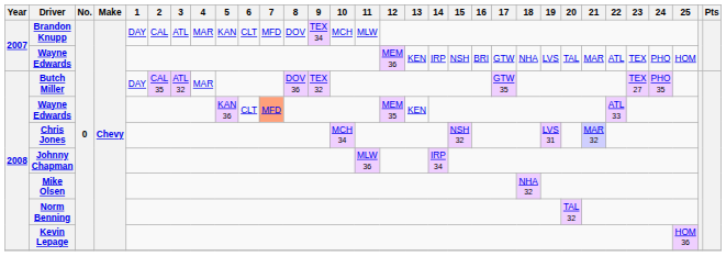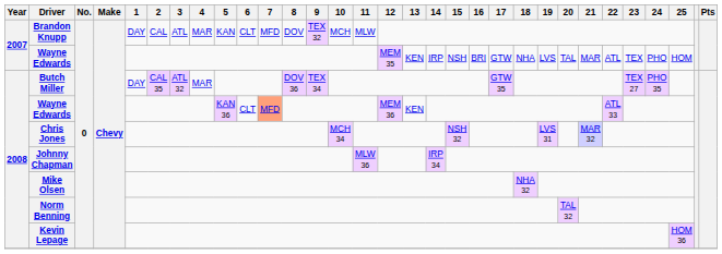 <table class="wikitable" style="text-align:center; font-size:75%">
 <tr>
 <th>Year</th>
 <th>Driver</th>
 <th>No.</th>
 <th>Make</th>
 <th>1</th>
 <th>2</th>
 <th>3</th>
 <th>4</th>
 <th>5</th>
 <th>6</th>
 <th>7</th>
 <th>8</th>
 <th>9</th>
 <th>10</th>
 <th>11</th>
 <th>12</th>
 <th>13</th>
 <th>14</th>
 <th>15</th>
 <th>16</th>
 <th>17</th>
 <th>18</th>
 <th>19</th>
 <th>20</th>
 <th>21</th>
 <th>22</th>
 <th>23</th>
 <th>24</th>
 <th>25</th>
 <th></th>
 <th>Pts</th>
 </tr>
 <tr>
 <th rowspan=2><a href='#'>2007</a></th>
 <th><a href='#'>Brandon Knupp</a></th>
 <th rowspan=9>0</th>
 <th rowspan=9><a href='#'>Chevy</a></th>
 <td><a href='#'>DAY</a></td>
 <td><a href='#'>CAL</a></td>
 <td><a href='#'>ATL</a></td>
 <td><a href='#'>MAR</a></td>
 <td><a href='#'>KAN</a></td>
 <td><a href='#'>CLT</a></td>
 <td><a href='#'>MFD</a></td>
 <td><a href='#'>DOV</a></td>
-<td style="background:#EFCFFF;"><a href='#'>TEX</a> <br><small>34</small></td>
+<td style="background:#EFCFFF;"><a href='#'>TEX</a><br><small>32</small></td>
 <td><a href='#'>MCH</a></td>
 <td><a href='#'>MLW</a></td>
 <td colspan=14></td>
 <th rowspan=2></th>
 <th rowspan=2></th>
 </tr>
 <tr>
 <th><a href='#'>Wayne Edwards</a></th>
 <td colspan=11></td>
-<td style="background:#EFCFFF;"><a href='#'>MEM</a><br><small>36</small></td>
+<td style="background:#EFCFFF;"><a href='#'>MEM</a><br><small>35</small></td>
 <td><a href='#'>KEN</a></td>
 <td><a href='#'>IRP</a></td>
 <td><a href='#'>NSH</a></td>
 <td><a href='#'>BRI</a></td>
 <td><a href='#'>GTW</a></td>
 <td><a href='#'>NHA</a></td>
 <td><a href='#'>LVS</a></td>
 <td><a href='#'>TAL</a></td>
 <td><a href='#'>MAR</a></td>
 <td><a href='#'>ATL</a></td>
 <td><a href='#'>TEX</a></td>
 <td><a href='#'>PHO</a></td>
 <td><a href='#'>HOM</a></td>
 </tr>
 <tr>
 <th rowspan=7><a href='#'>2008</a></th>
 <th><a href='#'>Butch Miller</a></th>
 <td><a href='#'>DAY</a></td>
 <td style="background:#EFCFFF;"><a href='#'>CAL</a><br><small>35</small></td>
 <td style="background:#EFCFFF;"><a href='#'>ATL</a><br><small>32</small></td>
 <td><a href='#'>MAR</a></td>
 <td colspan=3></td>
 <td style="background:#EFCFFF;"><a href='#'>DOV</a><br><small>36</small></td>
-<td style="background:#EFCFFF;"><a href='#'>TEX</a><br><small>32</small></td>
+<td style="background:#EFCFFF;"><a href='#'>TEX</a> <br><small>34</small></td>
 <td colspan=7></td>
 <td style="background:#EFCFFF;"><a href='#'>GTW</a><br><small>35</small></td>
 <td colspan=5></td>
 <td style="background:#EFCFFF;"><a href='#'>TEX</a><br><small>27</small></td>
 <td style="background:#EFCFFF;"><a href='#'>PHO</a><br><small>35</small></td>
 <td></td>
 <th rowspan=7></th>
 <th rowspan=7></th>
 </tr>
 <tr>
 <th><a href='#'>Wayne Edwards</a></th>
 <td colspan=4></td>
 <td style="background:#EFCFFF;"><a href='#'>KAN</a><br><small>36</small></td>
 <td><a href='#'>CLT</a></td>
 <td style="background: lightsalmon;"><a href='#'>MFD</a></td>
 <td colspan=4></td>
-<td style="background:#EFCFFF;"><a href='#'>MEM</a><br><small>35</small></td>
+<td style="background:#EFCFFF;"><a href='#'>MEM</a><br><small>36</small></td>
 <td><a href='#'>KEN</a></td>
 <td colspan=8></td>
 <td style="background:#EFCFFF;"><a href='#'>ATL</a><br><small>33</small></td>
 <td colspan=3></td>
 </tr>
 <tr>
 <th><a href='#'>Chris Jones</a></th>
 <td colspan=9></td>
 <td style="background:#EFCFFF;"><a href='#'>MCH</a><br><small>34</small></td>
 <td colspan=4></td>
 <td style="background:#EFCFFF;"><a href='#'>NSH</a><br><small>32</small></td>
 <td colspan=3></td>
 <td style="background:#EFCFFF;"><a href='#'>LVS</a><br><small>31</small></td>
 <td></td>
 <td style="background:#CFCFFF;"><a href='#'>MAR</a><br><small>32</small></td>
 <td colspan=4></td>
 </tr>
 <tr>
 <th><a href='#'>Johnny Chapman</a></th>
 <td colspan=10></td>
 <td style="background:#EFCFFF;"><a href='#'>MLW</a><br><small>36</small></td>
 <td colspan=2></td>
 <td style="background:#EFCFFF;"><a href='#'>IRP</a><br><small>34</small></td>
 <td colspan=11></td>
 </tr>
 <tr>
 <th><a href='#'>Mike Olsen</a></th>
 <td colspan=17></td>
 <td style="background:#EFCFFF;"><a href='#'>NHA</a><br><small>32</small></td>
 <td colspan=7></td>
 </tr>
 <tr>
 <th><a href='#'>Norm Benning</a></th>
 <td colspan=19></td>
 <td style="background:#EFCFFF;"><a href='#'>TAL</a><br><small>32</small></td>
 <td colspan=5></td>
 </tr>
 <tr>
 <th><a href='#'>Kevin Lepage</a></th>
 <td colspan=24></td>
 <td style="background:#EFCFFF;"><a href='#'>HOM</a><br><small>36</small></td>
 </tr>
 <tr>
 </tr>
 </table>
